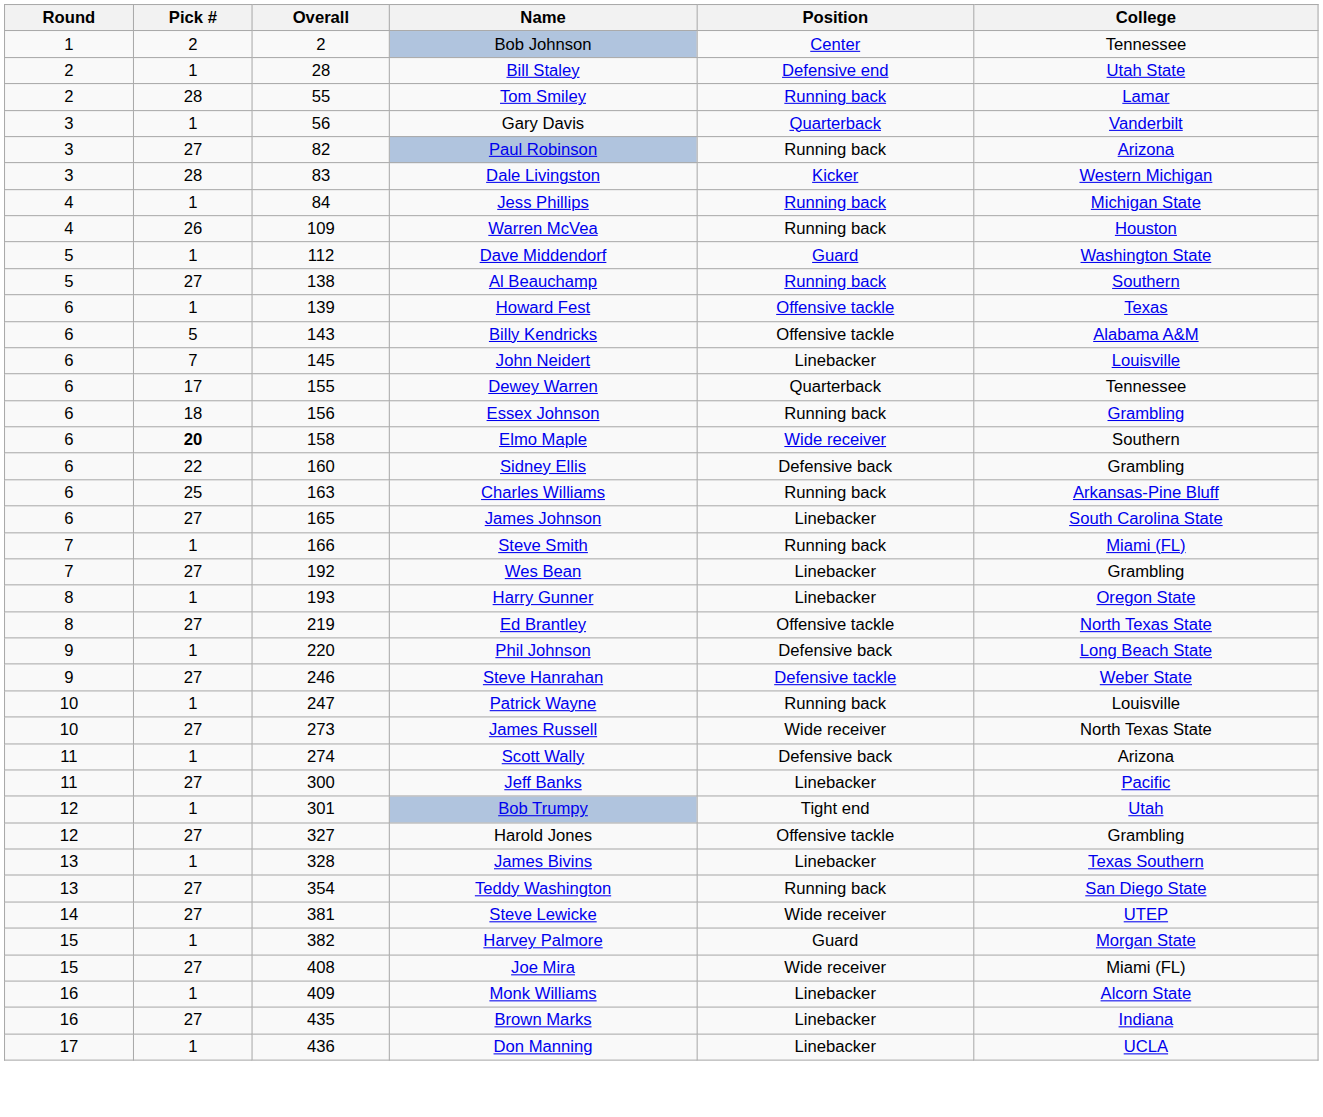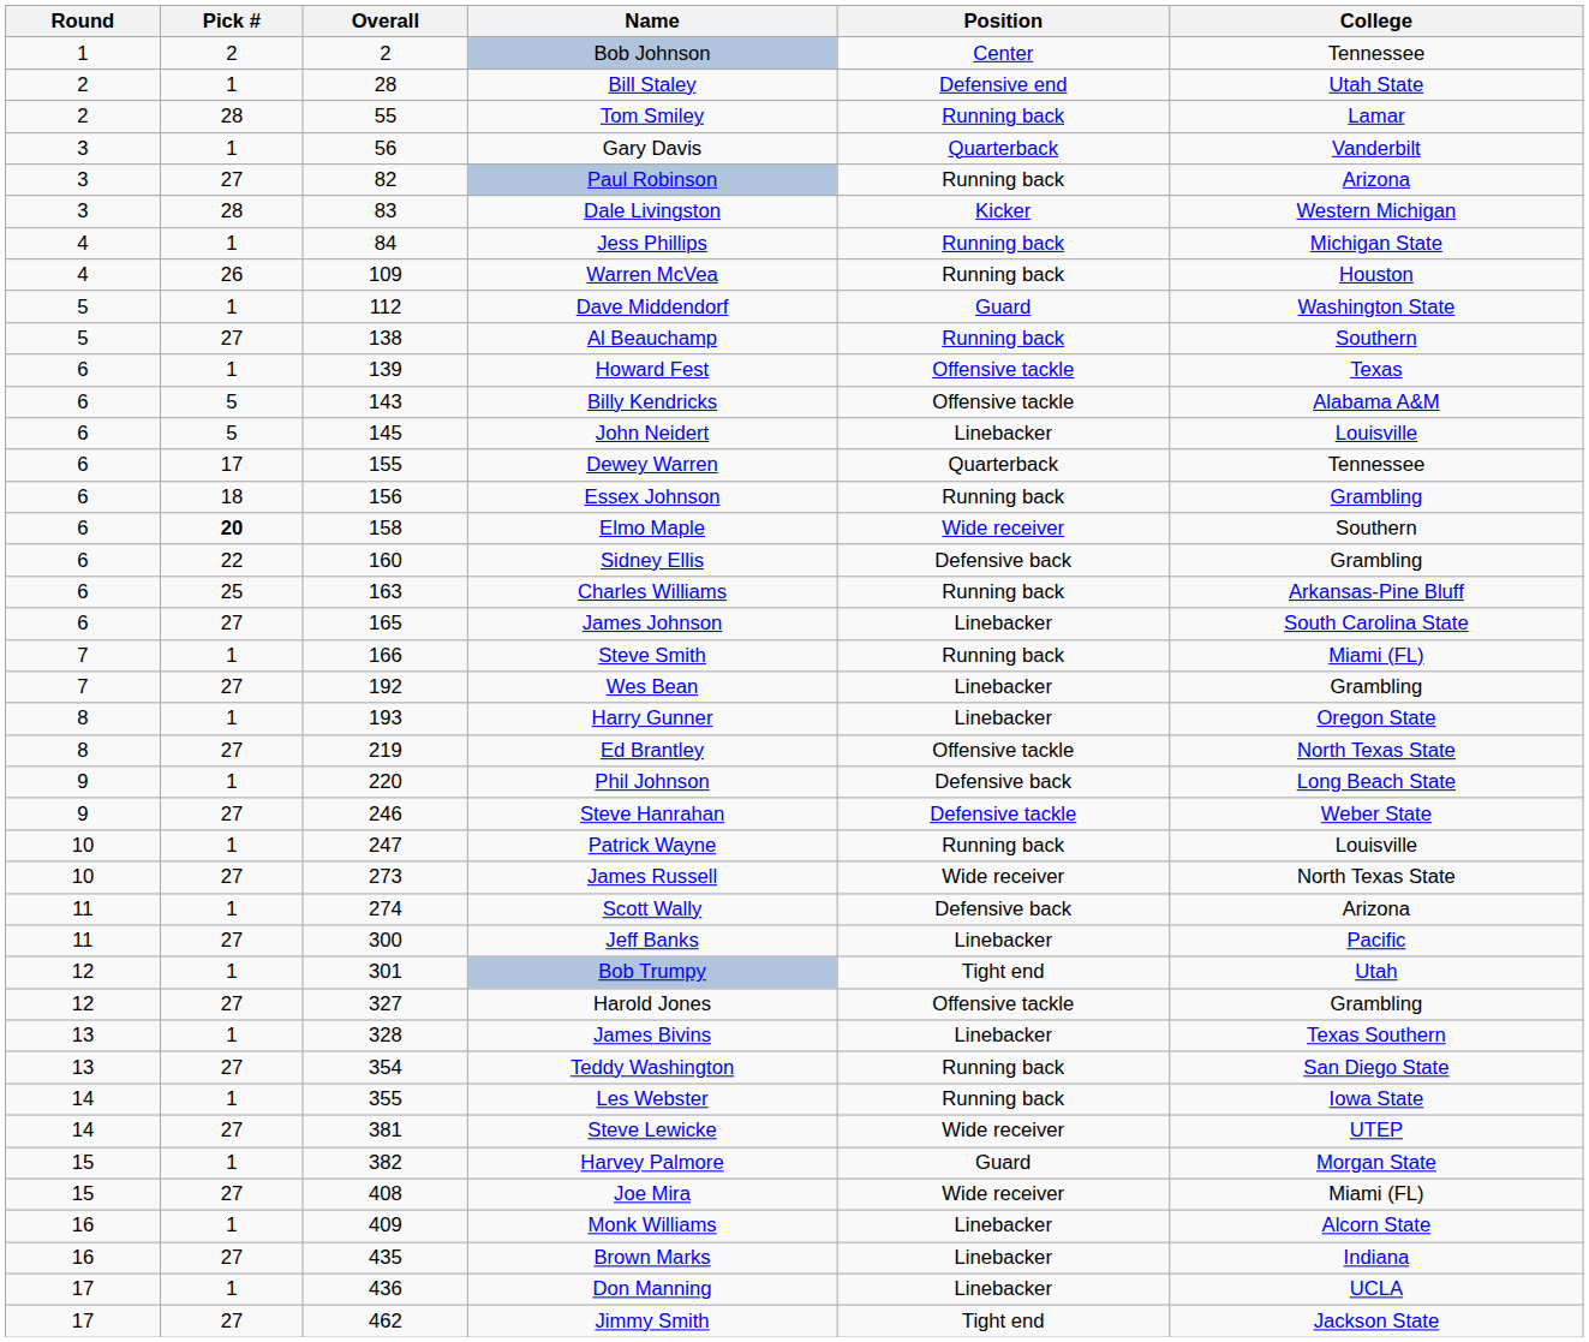 <table class="wikitable sortable sortable" style="width: 100%; text-align:center">
 <tr>
 <th>Round</th>
 <th>Pick #</th>
 <th>Overall</th>
 <th>Name</th>
 <th>Position</th>
 <th>College</th>
 </tr>
 <tr>
 <td>1</td>
 <td>2</td>
 <td>2</td>
 <td bgcolor=lightsteelblue>Bob Johnson</td>
 <td><a href='#'>Center</a></td>
 <td>Tennessee</td>
 </tr>
 <tr>
 <td>2</td>
 <td>1</td>
 <td>28</td>
 <td><a href='#'>Bill Staley</a></td>
 <td><a href='#'>Defensive end</a></td>
 <td><a href='#'>Utah State</a></td>
 </tr>
 <tr>
 <td>2</td>
 <td>28</td>
 <td>55</td>
 <td><a href='#'>Tom Smiley</a></td>
 <td><a href='#'>Running back</a></td>
 <td><a href='#'>Lamar</a></td>
 </tr>
 <tr>
 <td>3</td>
 <td>1</td>
 <td>56</td>
 <td>Gary Davis</td>
 <td><a href='#'>Quarterback</a></td>
 <td><a href='#'>Vanderbilt</a></td>
 </tr>
 <tr>
 <td>3</td>
 <td>27</td>
 <td>82</td>
 <td bgcolor=lightsteelblue><a href='#'>Paul Robinson</a></td>
 <td>Running back</td>
 <td><a href='#'>Arizona</a></td>
 </tr>
 <tr>
 <td>3</td>
 <td>28</td>
 <td>83</td>
 <td><a href='#'>Dale Livingston</a></td>
 <td><a href='#'>Kicker</a></td>
 <td><a href='#'>Western Michigan</a></td>
 </tr>
 <tr>
 <td>4</td>
 <td>1</td>
 <td>84</td>
 <td><a href='#'>Jess Phillips</a></td>
 <td><a href='#'>Running back</a></td>
 <td><a href='#'>Michigan State</a></td>
 </tr>
 <tr>
 <td>4</td>
 <td>26</td>
 <td>109</td>
 <td><a href='#'>Warren McVea</a></td>
 <td>Running back</td>
 <td><a href='#'>Houston</a></td>
 </tr>
 <tr>
 <td>5</td>
 <td>1</td>
 <td>112</td>
 <td><a href='#'>Dave Middendorf</a></td>
 <td><a href='#'>Guard</a></td>
 <td><a href='#'>Washington State</a></td>
 </tr>
 <tr>
 <td>5</td>
 <td>27</td>
 <td>138</td>
 <td><a href='#'>Al Beauchamp</a></td>
 <td><a href='#'>Running back</a></td>
 <td><a href='#'>Southern</a></td>
 </tr>
 <tr>
 <td>6</td>
 <td>1</td>
 <td>139</td>
 <td><a href='#'>Howard Fest</a></td>
 <td><a href='#'>Offensive tackle</a></td>
 <td><a href='#'>Texas</a></td>
 </tr>
 <tr>
 <td>6</td>
 <td>5</td>
 <td>143</td>
 <td><a href='#'>Billy Kendricks</a></td>
 <td>Offensive tackle</td>
 <td><a href='#'>Alabama A&M</a></td>
 </tr>
 <tr>
 <td>6</td>
-<td>7</td>
+<td>5</td>
 <td>145</td>
 <td><a href='#'>John Neidert</a></td>
 <td>Linebacker</td>
 <td><a href='#'>Louisville</a></td>
 </tr>
 <tr>
 <td>6</td>
 <td>17</td>
 <td>155</td>
 <td><a href='#'>Dewey Warren</a></td>
 <td>Quarterback</td>
 <td>Tennessee</td>
 </tr>
 <tr>
 <td>6</td>
 <td>18</td>
 <td>156</td>
 <td><a href='#'>Essex Johnson</a></td>
 <td>Running back</td>
 <td><a href='#'>Grambling</a></td>
 </tr>
 <tr>
 <td>6</td>
 <td><strong>20</strong></td>
 <td>158</td>
 <td><a href='#'>Elmo Maple</a></td>
 <td><a href='#'>Wide receiver</a></td>
 <td>Southern</td>
 </tr>
 <tr>
 <td>6</td>
 <td>22</td>
 <td>160</td>
 <td><a href='#'>Sidney Ellis</a></td>
 <td>Defensive back</td>
 <td>Grambling</td>
 </tr>
 <tr>
 <td>6</td>
 <td>25</td>
 <td>163</td>
 <td><a href='#'>Charles Williams</a></td>
 <td>Running back</td>
 <td><a href='#'>Arkansas-Pine Bluff</a></td>
 </tr>
 <tr>
 <td>6</td>
 <td>27</td>
 <td>165</td>
 <td><a href='#'>James Johnson</a></td>
 <td>Linebacker</td>
 <td><a href='#'>South Carolina State</a></td>
 </tr>
 <tr>
 <td>7</td>
 <td>1</td>
 <td>166</td>
 <td><a href='#'>Steve Smith</a></td>
 <td>Running back</td>
 <td><a href='#'>Miami (FL)</a></td>
 </tr>
 <tr>
 <td>7</td>
 <td>27</td>
 <td>192</td>
 <td><a href='#'>Wes Bean</a></td>
 <td>Linebacker</td>
 <td>Grambling</td>
 </tr>
 <tr>
 <td>8</td>
 <td>1</td>
 <td>193</td>
 <td><a href='#'>Harry Gunner</a></td>
 <td>Linebacker</td>
 <td><a href='#'>Oregon State</a></td>
 </tr>
 <tr>
 <td>8</td>
 <td>27</td>
 <td>219</td>
 <td><a href='#'>Ed Brantley</a></td>
 <td>Offensive tackle</td>
 <td><a href='#'>North Texas State</a></td>
 </tr>
 <tr>
 <td>9</td>
 <td>1</td>
 <td>220</td>
 <td><a href='#'>Phil Johnson</a></td>
 <td>Defensive back</td>
 <td><a href='#'>Long Beach State</a></td>
 </tr>
 <tr>
 <td>9</td>
 <td>27</td>
 <td>246</td>
 <td><a href='#'>Steve Hanrahan</a></td>
 <td><a href='#'>Defensive tackle</a></td>
 <td><a href='#'>Weber State</a></td>
 </tr>
 <tr>
 <td>10</td>
 <td>1</td>
 <td>247</td>
 <td><a href='#'>Patrick Wayne</a></td>
 <td>Running back</td>
 <td>Louisville</td>
 </tr>
 <tr>
 <td>10</td>
 <td>27</td>
 <td>273</td>
 <td><a href='#'>James Russell</a></td>
 <td>Wide receiver</td>
 <td>North Texas State</td>
 </tr>
 <tr>
 <td>11</td>
 <td>1</td>
 <td>274</td>
 <td><a href='#'>Scott Wally</a></td>
 <td>Defensive back</td>
 <td>Arizona</td>
 </tr>
 <tr>
 <td>11</td>
 <td>27</td>
 <td>300</td>
 <td><a href='#'>Jeff Banks</a></td>
 <td>Linebacker</td>
 <td><a href='#'>Pacific</a></td>
 </tr>
 <tr>
 <td>12</td>
 <td>1</td>
 <td>301</td>
 <td bgcolor=lightsteelblue><a href='#'>Bob Trumpy</a></td>
 <td>Tight end</td>
 <td><a href='#'>Utah</a></td>
 </tr>
 <tr>
 <td>12</td>
 <td>27</td>
 <td>327</td>
 <td>Harold Jones</td>
 <td>Offensive tackle</td>
 <td>Grambling</td>
 </tr>
 <tr>
 <td>13</td>
 <td>1</td>
 <td>328</td>
 <td><a href='#'>James Bivins</a></td>
 <td>Linebacker</td>
 <td><a href='#'>Texas Southern</a></td>
 </tr>
 <tr>
 <td>13</td>
 <td>27</td>
 <td>354</td>
 <td><a href='#'>Teddy Washington</a></td>
 <td>Running back</td>
 <td><a href='#'>San Diego State</a></td>
 </tr>
 <tr>
 <td>14</td>
+<td>1</td>
+<td>355</td>
+<td><a href='#'>Les Webster</a></td>
+<td>Running back</td>
+<td><a href='#'>Iowa State</a></td>
+</tr>
+<tr>
+<td>14</td>
 <td>27</td>
 <td>381</td>
 <td><a href='#'>Steve Lewicke</a></td>
 <td>Wide receiver</td>
 <td><a href='#'>UTEP</a></td>
 </tr>
 <tr>
 <td>15</td>
 <td>1</td>
 <td>382</td>
 <td><a href='#'>Harvey Palmore</a></td>
 <td>Guard</td>
 <td><a href='#'>Morgan State</a></td>
 </tr>
 <tr>
 <td>15</td>
 <td>27</td>
 <td>408</td>
 <td><a href='#'>Joe Mira</a></td>
 <td>Wide receiver</td>
 <td>Miami (FL)</td>
 </tr>
 <tr>
 <td>16</td>
 <td>1</td>
 <td>409</td>
 <td><a href='#'>Monk Williams</a></td>
 <td>Linebacker</td>
 <td><a href='#'>Alcorn State</a></td>
 </tr>
 <tr>
 <td>16</td>
 <td>27</td>
 <td>435</td>
 <td><a href='#'>Brown Marks</a></td>
 <td>Linebacker</td>
 <td><a href='#'>Indiana</a></td>
 </tr>
 <tr>
 <td>17</td>
 <td>1</td>
 <td>436</td>
 <td><a href='#'>Don Manning</a></td>
 <td>Linebacker</td>
 <td><a href='#'>UCLA</a></td>
 </tr>
+<tr>
+<td>17</td>
+<td>27</td>
+<td>462</td>
+<td><a href='#'>Jimmy Smith</a></td>
+<td>Tight end</td>
+<td><a href='#'>Jackson State</a></td>
+</tr>
 </table>
